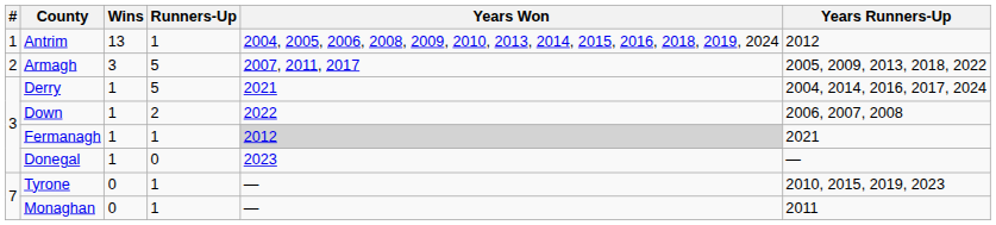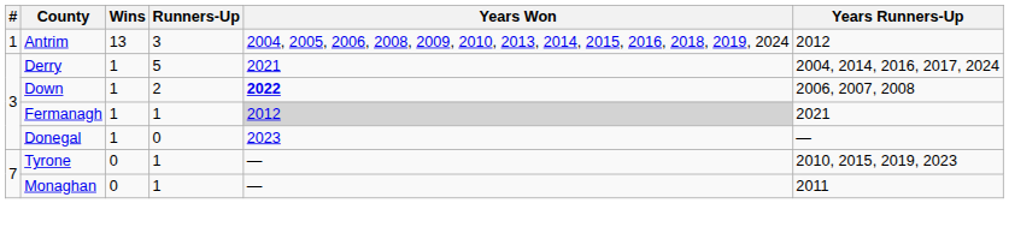 <table class="wikitable">
 <tr>
 <th>#</th>
 <th>County</th>
 <th>Wins</th>
 <th>Runners-Up</th>
 <th>Years Won</th>
 <th>Years Runners-Up</th>
 </tr>
 <tr>
 <td>1</td>
 <td> <a href='#'>Antrim</a></td>
 <td>13</td>
-<td>1</td>
+<td>3</td>
 <td><a href='#'>2004</a>, <a href='#'>2005</a>, <a href='#'>2006</a>, <a href='#'>2008</a>, <a href='#'>2009</a>, <a href='#'>2010</a>, <a href='#'>2013</a>, <a href='#'>2014</a>, <a href='#'>2015</a>, <a href='#'>2016</a>, <a href='#'>2018</a>, <a href='#'>2019</a>, 2024</td>
 <td>2012</td>
-</tr>
-<tr>
-<td>2</td>
-<td> <a href='#'>Armagh</a></td>
-<td>3</td>
-<td>5</td>
-<td><a href='#'>2007</a>, <a href='#'>2011</a>, <a href='#'>2017</a></td>
-<td>2005, 2009, 2013, 2018, 2022</td>
 </tr>
 <tr>
 <td rowspan="4">3</td>
 <td> <a href='#'>Derry</a></td>
 <td>1</td>
 <td>5</td>
 <td><a href='#'>2021</a></td>
 <td>2004, 2014, 2016, 2017, 2024</td>
 </tr>
 <tr>
 <td> <a href='#'>Down</a></td>
 <td>1</td>
 <td>2</td>
-<td><a href='#'>2022</a></td>
+<td><strong><a href='#'>2022</a></strong></td>
 <td>2006, 2007, 2008</td>
 </tr>
 <tr>
 <td> <a href='#'>Fermanagh</a></td>
 <td>1</td>
 <td>1</td>
 <td style="background: lightgrey;"><a href='#'>2012</a></td>
 <td>2021</td>
 </tr>
 <tr>
 <td> <a href='#'>Donegal</a></td>
 <td>1</td>
 <td>0</td>
 <td><a href='#'>2023</a></td>
 <td>—</td>
 </tr>
 <tr>
 <td rowspan="2">7</td>
 <td> <a href='#'>Tyrone</a></td>
 <td>0</td>
 <td>1</td>
 <td>—</td>
 <td>2010, 2015, 2019, 2023</td>
 </tr>
 <tr>
 <td> <a href='#'>Monaghan</a></td>
 <td>0</td>
 <td>1</td>
 <td>—</td>
 <td>2011</td>
 </tr>
 </table>
